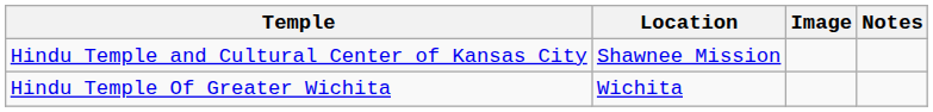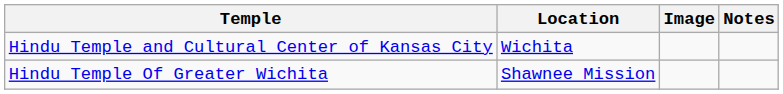 <table class="wikitable sortable" id="tableTempleWikiKS">
 <tr>
 <th>Temple</th>
 <th>Location</th>
 <th>Image</th>
 <th>Notes</th>
 </tr>
 <tr>
 <td><a href='#'>Hindu Temple and Cultural Center of Kansas City</a></td>
-<td><a href='#'>Shawnee Mission</a><br><small></small></td>
+<td><a href='#'>Wichita</a></td>
 <td></td>
 <td></td>
 </tr>
 <tr>
 <td><a href='#'>Hindu Temple Of Greater Wichita</a></td>
-<td><a href='#'>Wichita</a></td>
+<td><a href='#'>Shawnee Mission</a><br><small></small></td>
 <td></td>
 <td></td>
 </tr>
 </table>
